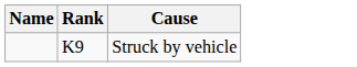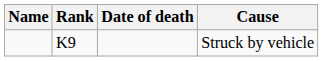 <table class="wikitable sortable">
 <tr>
 <th>Name</th>
 <th>Rank</th>
+<th>Date of death</th>
 <th>Cause</th>
 </tr>
 <tr>
 <td></td>
 <td>K9</td>
+<td></td>
 <td>Struck by vehicle</td>
 </tr>
 </table>
